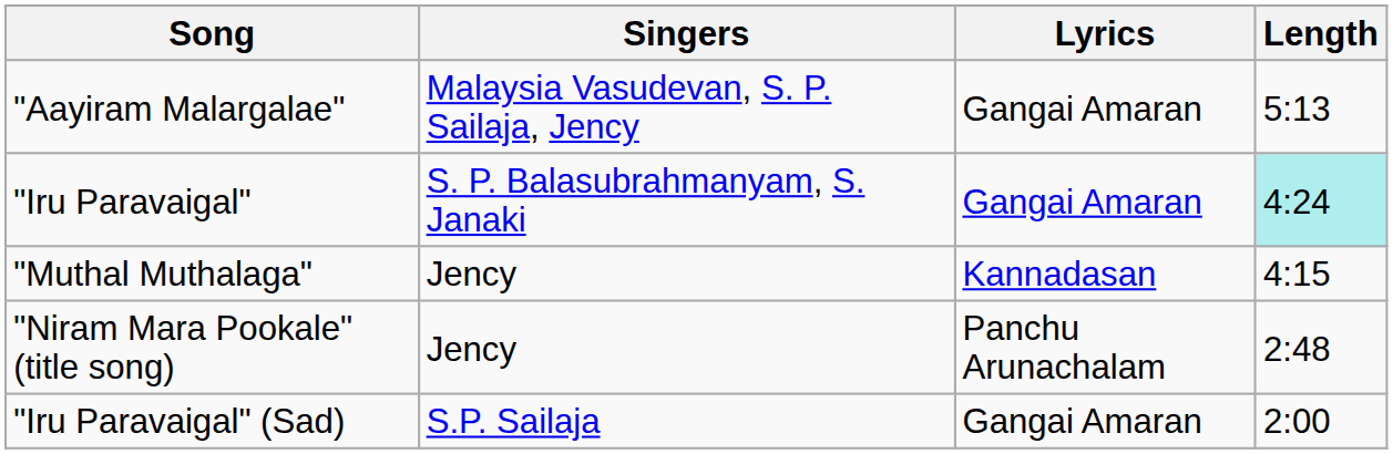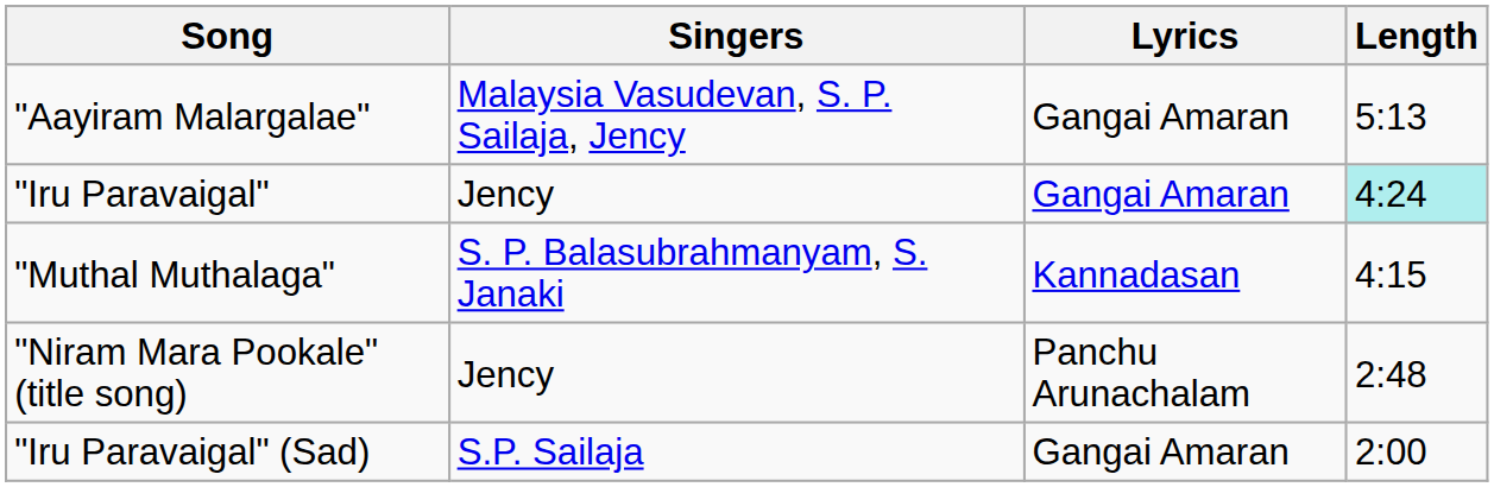 <table class="wikitable" style="font-size:95%;">
 <tr>
 <th>Song</th>
 <th>Singers</th>
 <th>Lyrics</th>
 <th>Length</th>
 </tr>
 <tr>
 <td>"Aayiram Malargalae"</td>
 <td><a href='#'>Malaysia Vasudevan</a>, <a href='#'>S. P. Sailaja</a>, <a href='#'>Jency</a></td>
 <td>Gangai Amaran</td>
 <td>5:13</td>
 </tr>
 <tr>
 <td>"Iru Paravaigal"</td>
-<td><a href='#'>S. P. Balasubrahmanyam</a>, <a href='#'>S. Janaki</a></td>
+<td>Jency</td>
 <td><a href='#'>Gangai Amaran</a></td>
 <td style="background: paleturquoise;">4:24</td>
 </tr>
 <tr>
 <td>"Muthal Muthalaga"</td>
-<td>Jency</td>
+<td><a href='#'>S. P. Balasubrahmanyam</a>, <a href='#'>S. Janaki</a></td>
 <td><a href='#'>Kannadasan</a></td>
 <td>4:15</td>
 </tr>
 <tr>
 <td>"Niram Mara Pookale" (title song)</td>
 <td>Jency</td>
 <td>Panchu Arunachalam</td>
 <td>2:48</td>
 </tr>
 <tr>
 <td>"Iru Paravaigal" (Sad)</td>
 <td><a href='#'>S.P. Sailaja </a></td>
 <td>Gangai Amaran</td>
 <td>2:00</td>
 </tr>
 </table>
